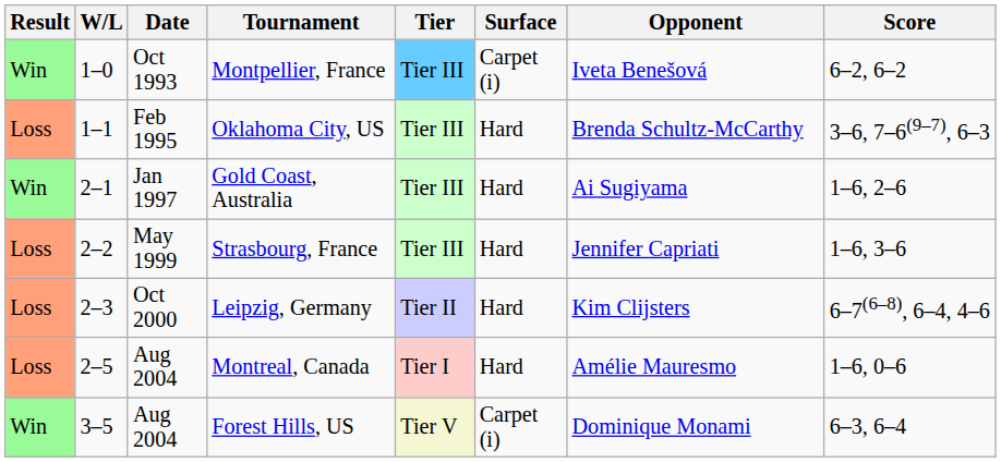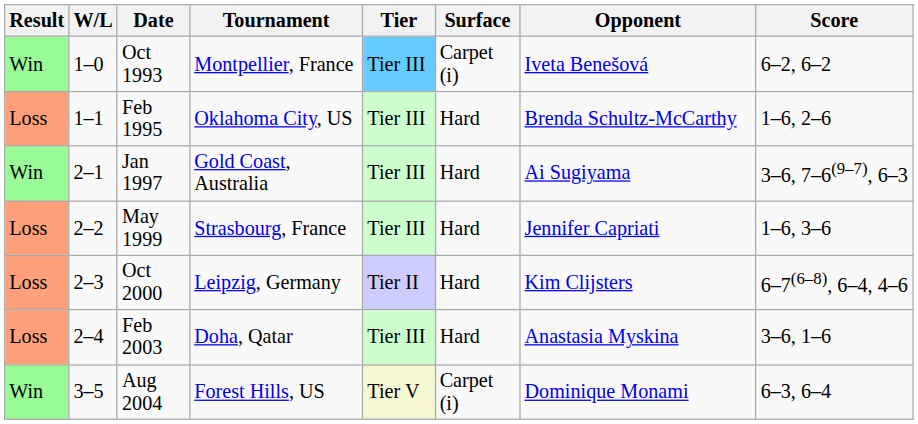 <table class="sortable wikitable">
 <tr>
 <th>Result</th>
 <th style="width:30px" class="unsortable">W/L</th>
 <th style="width:50px">Date</th>
 <th style="width:130px">Tournament</th>
 <th style="width:50px">Tier</th>
 <th style="width:60px">Surface</th>
 <th width=180>Opponent</th>
 <th class="unsortable">Score</th>
 </tr>
 <tr>
 <td style="background:#98fb98;">Win</td>
 <td>1–0</td>
 <td>Oct 1993</td>
 <td><a href='#'>Montpellier</a>, France</td>
 <td style="background:#66ccff;">Tier III</td>
 <td>Carpet (i)</td>
 <td> <a href='#'>Iveta Benešová</a></td>
 <td>6–2, 6–2</td>
 </tr>
 <tr>
 <td style="background:#ffa07a;">Loss</td>
 <td>1–1</td>
 <td>Feb 1995</td>
 <td><a href='#'>Oklahoma City</a>, US</td>
 <td style="background:#ccffcc;">Tier III</td>
 <td>Hard</td>
 <td> <a href='#'>Brenda Schultz-McCarthy</a></td>
-<td>3–6, 7–6<sup>(9–7)</sup>, 6–3</td>
+<td>1–6, 2–6</td>
 </tr>
 <tr>
 <td style="background:#98fb98;">Win</td>
 <td>2–1</td>
 <td>Jan 1997</td>
 <td><a href='#'>Gold Coast</a>, Australia</td>
 <td style="background:#ccffcc;">Tier III</td>
 <td>Hard</td>
 <td> <a href='#'>Ai Sugiyama</a></td>
-<td>1–6, 2–6</td>
+<td>3–6, 7–6<sup>(9–7)</sup>, 6–3</td>
 </tr>
 <tr>
 <td style="background:#ffa07a;">Loss</td>
 <td>2–2</td>
 <td>May 1999</td>
 <td><a href='#'>Strasbourg</a>, France</td>
 <td style="background:#ccffcc;">Tier III</td>
 <td>Hard</td>
 <td> <a href='#'>Jennifer Capriati</a></td>
 <td>1–6, 3–6</td>
 </tr>
 <tr>
 <td style="background:#ffa07a;">Loss</td>
 <td>2–3</td>
 <td>Oct 2000</td>
 <td><a href='#'>Leipzig</a>, Germany</td>
 <td style="background:#ccccff;">Tier II</td>
 <td>Hard</td>
 <td> <a href='#'>Kim Clijsters</a></td>
 <td>6–7<sup>(6–8)</sup>, 6–4, 4–6</td>
 </tr>
 <tr>
 <td style="background:#ffa07a;">Loss</td>
-<td>2–5</td>
-<td>Aug 2004</td>
-<td><a href='#'>Montreal</a>, Canada</td>
-<td style="background:#ffcccc;">Tier I</td>
+<td>2–4</td>
+<td>Feb 2003</td>
+<td><a href='#'>Doha</a>, Qatar</td>
+<td style="background:#ccffcc;">Tier III</td>
 <td>Hard</td>
-<td> <a href='#'>Amélie Mauresmo</a></td>
-<td>1–6, 0–6</td>
+<td> <a href='#'>Anastasia Myskina</a></td>
+<td>3–6, 1–6</td>
 </tr>
 <tr>
 <td style="background:#98fb98;">Win</td>
 <td>3–5</td>
 <td>Aug 2004</td>
 <td><a href='#'>Forest Hills</a>, US</td>
 <td style="background:#f4f7d2;">Tier V</td>
 <td>Carpet (i)</td>
 <td> <a href='#'>Dominique Monami</a></td>
 <td>6–3, 6–4</td>
 </tr>
 </table>
